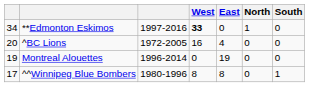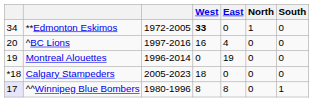 <table class="wikitable">
 <tr>
 <th></th>
 <th></th>
 <th></th>
 <th><a href='#'>West</a></th>
 <th><a href='#'>East</a></th>
 <th>North</th>
 <th>South</th>
 </tr>
 <tr>
 <td>34</td>
 <td>**<a href='#'>Edmonton Eskimos</a></td>
-<td>1997-2016</td>
+<td>1972-2005</td>
 <td><strong>33</strong></td>
 <td>0</td>
 <td>1</td>
 <td>0</td>
 </tr>
 <tr>
 <td>20</td>
 <td>^<a href='#'>BC Lions</a></td>
-<td>1972-2005</td>
+<td>1997-2016</td>
 <td>16</td>
 <td>4</td>
 <td>0</td>
 <td>0</td>
 </tr>
 <tr>
 <td>19</td>
 <td><a href='#'>Montreal Alouettes</a></td>
 <td>1996-2014</td>
 <td>0</td>
 <td>19</td>
 <td>0</td>
 <td>0</td>
 </tr>
 <tr>
-<td>17</td>
+<td>*18</td>
+<td><a href='#'>Calgary Stampeders</a></td>
+<td>2005-2023</td>
+<td>18</td>
+<td>0</td>
+<td>0</td>
+<td>0</td>
+</tr>
+<tr>
+<td style="background: lavender;">17</td>
 <td>^^<a href='#'>Winnipeg Blue Bombers</a></td>
 <td>1980-1996</td>
 <td>8</td>
 <td>8</td>
 <td>0</td>
 <td>1</td>
 </tr>
 </table>
